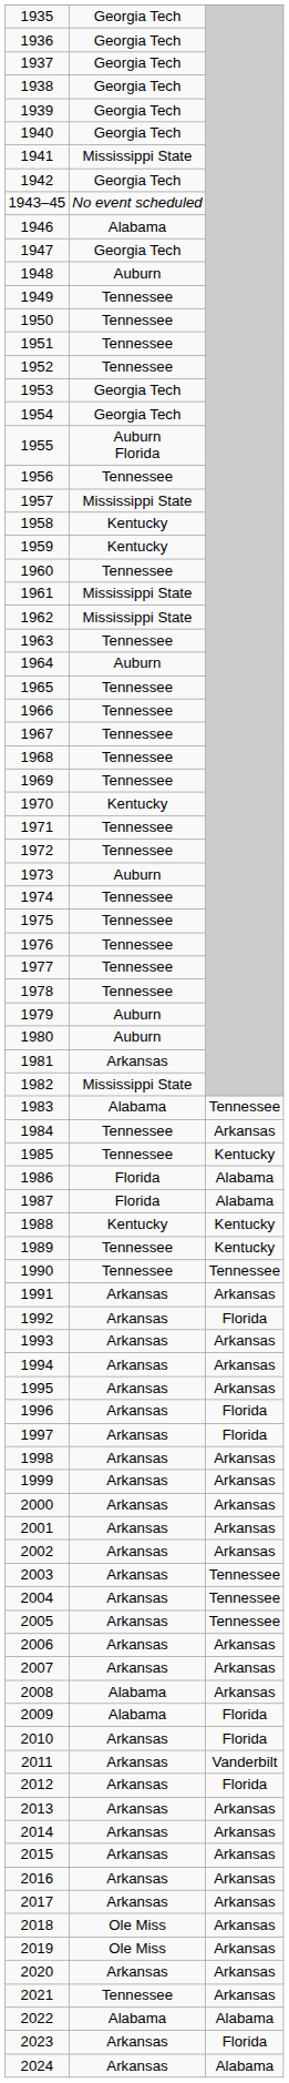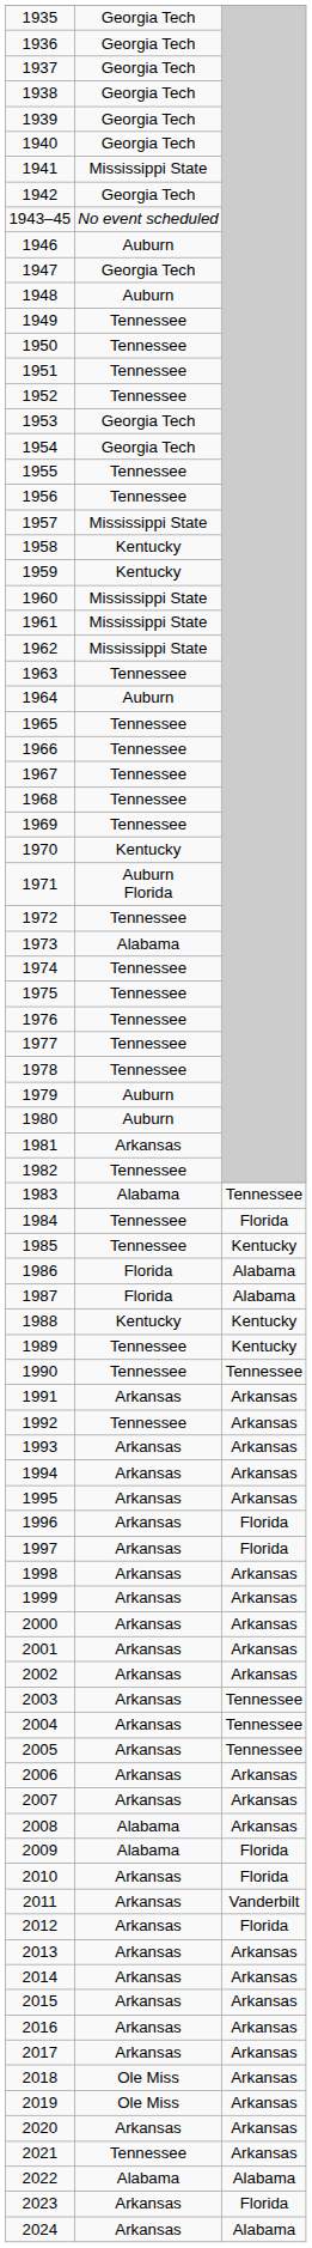 <table class="wikitable" style="text-align: center;">
 <tr>
 </tr>
 <tr>
 <td>1935</td>
 <td>Georgia Tech</td>
 <td bgcolor="#cccccc" rowspan="46"></td>
 </tr>
 <tr>
 <td>1936</td>
 <td>Georgia Tech</td>
 </tr>
 <tr>
 <td>1937</td>
 <td>Georgia Tech</td>
 </tr>
 <tr>
 <td>1938</td>
 <td>Georgia Tech</td>
 </tr>
 <tr>
 <td>1939</td>
 <td>Georgia Tech</td>
 </tr>
 <tr>
 <td>1940</td>
 <td>Georgia Tech</td>
 </tr>
 <tr>
 <td>1941</td>
 <td>Mississippi State</td>
 </tr>
 <tr>
 <td>1942</td>
 <td>Georgia Tech</td>
 </tr>
 <tr>
 <td>1943–45</td>
 <td><em>No event scheduled</em></td>
 </tr>
 <tr>
 <td>1946</td>
-<td>Alabama</td>
+<td>Auburn</td>
 </tr>
 <tr>
 <td>1947</td>
 <td>Georgia Tech</td>
 </tr>
 <tr>
 <td>1948</td>
 <td>Auburn</td>
 </tr>
 <tr>
 <td>1949</td>
 <td>Tennessee</td>
 </tr>
 <tr>
 <td>1950</td>
 <td>Tennessee</td>
 </tr>
 <tr>
 <td>1951</td>
 <td>Tennessee</td>
 </tr>
 <tr>
 <td>1952</td>
 <td>Tennessee</td>
 </tr>
 <tr>
 <td>1953</td>
 <td>Georgia Tech</td>
 </tr>
 <tr>
 <td>1954</td>
 <td>Georgia Tech</td>
 </tr>
 <tr>
 <td>1955</td>
-<td>Auburn<br>Florida</td>
+<td>Tennessee</td>
 </tr>
 <tr>
 <td>1956</td>
 <td>Tennessee</td>
 </tr>
 <tr>
 <td>1957</td>
 <td>Mississippi State</td>
 </tr>
 <tr>
 <td>1958</td>
 <td>Kentucky</td>
 </tr>
 <tr>
 <td>1959</td>
 <td>Kentucky</td>
 </tr>
 <tr>
 <td>1960</td>
-<td>Tennessee</td>
+<td>Mississippi State</td>
 </tr>
 <tr>
 <td>1961</td>
 <td>Mississippi State</td>
 </tr>
 <tr>
 <td>1962</td>
 <td>Mississippi State</td>
 </tr>
 <tr>
 <td>1963</td>
 <td>Tennessee</td>
 </tr>
 <tr>
 <td>1964</td>
 <td>Auburn</td>
 </tr>
 <tr>
 <td>1965</td>
 <td>Tennessee</td>
 </tr>
 <tr>
 <td>1966</td>
 <td>Tennessee</td>
 </tr>
 <tr>
 <td>1967</td>
 <td>Tennessee</td>
 </tr>
 <tr>
 <td>1968</td>
 <td>Tennessee</td>
 </tr>
 <tr>
 <td>1969</td>
 <td>Tennessee</td>
 </tr>
 <tr>
 <td>1970</td>
 <td>Kentucky</td>
 </tr>
 <tr>
 <td>1971</td>
-<td>Tennessee</td>
+<td>Auburn<br>Florida</td>
 </tr>
 <tr>
 <td>1972</td>
 <td>Tennessee</td>
 </tr>
 <tr>
 <td>1973</td>
-<td>Auburn</td>
+<td>Alabama</td>
 </tr>
 <tr>
 <td>1974</td>
 <td>Tennessee</td>
 </tr>
 <tr>
 <td>1975</td>
 <td>Tennessee</td>
 </tr>
 <tr>
 <td>1976</td>
 <td>Tennessee</td>
 </tr>
 <tr>
 <td>1977</td>
 <td>Tennessee</td>
 </tr>
 <tr>
 <td>1978</td>
 <td>Tennessee</td>
 </tr>
 <tr>
 <td>1979</td>
 <td>Auburn</td>
 </tr>
 <tr>
 <td>1980</td>
 <td>Auburn</td>
 </tr>
 <tr>
 <td>1981</td>
 <td>Arkansas</td>
 </tr>
 <tr>
 <td>1982</td>
-<td>Mississippi State</td>
+<td>Tennessee</td>
 </tr>
 <tr>
 <td>1983</td>
 <td>Alabama</td>
 <td>Tennessee</td>
 </tr>
 <tr>
 <td>1984</td>
 <td>Tennessee</td>
-<td>Arkansas</td>
+<td>Florida</td>
 </tr>
 <tr>
 <td>1985</td>
 <td>Tennessee</td>
 <td>Kentucky</td>
 </tr>
 <tr>
 <td>1986</td>
 <td>Florida</td>
 <td>Alabama</td>
 </tr>
 <tr>
 <td>1987</td>
 <td>Florida</td>
 <td>Alabama</td>
 </tr>
 <tr>
 <td>1988</td>
 <td>Kentucky</td>
 <td>Kentucky</td>
 </tr>
 <tr>
 <td>1989</td>
 <td>Tennessee</td>
 <td>Kentucky</td>
 </tr>
 <tr>
 <td>1990</td>
 <td>Tennessee</td>
 <td>Tennessee</td>
 </tr>
 <tr>
 <td>1991</td>
 <td>Arkansas</td>
 <td>Arkansas</td>
 </tr>
 <tr>
 <td>1992</td>
+<td>Tennessee</td>
 <td>Arkansas</td>
-<td>Florida</td>
 </tr>
 <tr>
 <td>1993</td>
 <td>Arkansas</td>
 <td>Arkansas</td>
 </tr>
 <tr>
 <td>1994</td>
 <td>Arkansas</td>
 <td>Arkansas</td>
 </tr>
 <tr>
 <td>1995</td>
 <td>Arkansas</td>
 <td>Arkansas</td>
 </tr>
 <tr>
 <td>1996</td>
 <td>Arkansas</td>
 <td>Florida</td>
 </tr>
 <tr>
 <td>1997</td>
 <td>Arkansas</td>
 <td>Florida</td>
 </tr>
 <tr>
 <td>1998</td>
 <td>Arkansas</td>
 <td>Arkansas</td>
 </tr>
 <tr>
 <td>1999</td>
 <td>Arkansas</td>
 <td>Arkansas</td>
 </tr>
 <tr>
 <td>2000</td>
 <td>Arkansas</td>
 <td>Arkansas</td>
 </tr>
 <tr>
 <td>2001</td>
 <td>Arkansas</td>
 <td>Arkansas</td>
 </tr>
 <tr>
 <td>2002</td>
 <td>Arkansas</td>
 <td>Arkansas</td>
 </tr>
 <tr>
 <td>2003</td>
 <td>Arkansas</td>
 <td>Tennessee</td>
 </tr>
 <tr>
 <td>2004</td>
 <td>Arkansas</td>
 <td>Tennessee</td>
 </tr>
 <tr>
 <td>2005</td>
 <td>Arkansas</td>
 <td>Tennessee</td>
 </tr>
 <tr>
 <td>2006</td>
 <td>Arkansas</td>
 <td>Arkansas</td>
 </tr>
 <tr>
 <td>2007</td>
 <td>Arkansas</td>
 <td>Arkansas</td>
 </tr>
 <tr>
 <td>2008</td>
 <td>Alabama</td>
 <td>Arkansas</td>
 </tr>
 <tr>
 <td>2009</td>
 <td>Alabama</td>
 <td>Florida</td>
 </tr>
 <tr>
 <td>2010</td>
 <td>Arkansas</td>
 <td>Florida</td>
 </tr>
 <tr>
 <td>2011</td>
 <td>Arkansas</td>
 <td>Vanderbilt</td>
 </tr>
 <tr>
 <td>2012</td>
 <td>Arkansas</td>
 <td>Florida</td>
 </tr>
 <tr>
 <td>2013</td>
 <td>Arkansas</td>
 <td>Arkansas</td>
 </tr>
 <tr>
 <td>2014</td>
 <td>Arkansas</td>
 <td>Arkansas</td>
 </tr>
 <tr>
 <td>2015</td>
 <td>Arkansas</td>
 <td>Arkansas</td>
 </tr>
 <tr>
 <td>2016</td>
 <td>Arkansas</td>
 <td>Arkansas</td>
 </tr>
 <tr>
 <td>2017</td>
 <td>Arkansas</td>
 <td>Arkansas</td>
 </tr>
 <tr>
 <td>2018</td>
 <td>Ole Miss</td>
 <td>Arkansas</td>
 </tr>
 <tr>
 <td>2019</td>
 <td>Ole Miss</td>
 <td>Arkansas</td>
 </tr>
 <tr>
 <td>2020</td>
 <td>Arkansas</td>
 <td>Arkansas</td>
 </tr>
 <tr>
 <td>2021</td>
 <td>Tennessee</td>
 <td>Arkansas</td>
 </tr>
 <tr>
 <td>2022</td>
 <td>Alabama</td>
 <td>Alabama</td>
 </tr>
 <tr>
 <td>2023</td>
 <td>Arkansas</td>
 <td>Florida</td>
 </tr>
 <tr>
 <td>2024</td>
 <td>Arkansas</td>
 <td>Alabama</td>
 </tr>
 </table>
